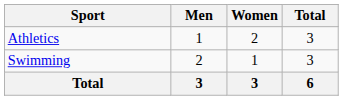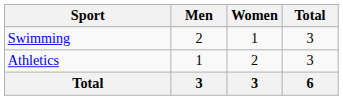 <table class="wikitable sortable" style="text-align:center;">
 <tr>
 <th width=180>Sport</th>
 <th width=55>Men</th>
 <th width=55>Women</th>
 <th width=55>Total</th>
 </tr>
 <tr>
+<td align=left><a href='#'>Swimming</a></td>
+<td>2</td>
+<td>1</td>
+<td>3</td>
+</tr>
+<tr>
 <td align=left><a href='#'>Athletics</a></td>
 <td>1</td>
 <td>2</td>
-<td>3</td>
-</tr>
-<tr>
-<td align=left><a href='#'>Swimming</a></td>
-<td>2</td>
-<td>1</td>
 <td>3</td>
 </tr>
 <tr>
 <th>Total</th>
 <th>3</th>
 <th>3</th>
 <th>6</th>
 </tr>
 </table>
